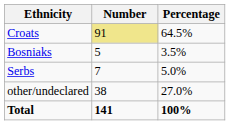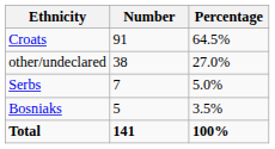 <table class="wikitable">
 <tr>
 <th width="100px">Ethnicity</th>
 <th width="80px">Number</th>
 <th width="80px">Percentage</th>
 </tr>
 <tr>
 <td><a href='#'>Croats</a></td>
-<td style="background: khaki;">91</td>
+<td>91</td>
 <td>64.5%</td>
+</tr>
+<tr>
+<td>other/undeclared</td>
+<td>38</td>
+<td>27.0%</td>
+</tr>
+<tr>
+<td><a href='#'>Serbs</a></td>
+<td>7</td>
+<td>5.0%</td>
 </tr>
 <tr>
 <td><a href='#'>Bosniaks</a></td>
 <td>5</td>
 <td>3.5%</td>
 </tr>
 <tr>
-<td><a href='#'>Serbs</a></td>
-<td>7</td>
-<td>5.0%</td>
-</tr>
-<tr>
-<td>other/undeclared</td>
-<td>38</td>
-<td>27.0%</td>
-</tr>
-<tr>
 <td><strong>Total</strong></td>
 <td><strong>141</strong></td>
 <td><strong>100%</strong></td>
 </tr>
 </table>
